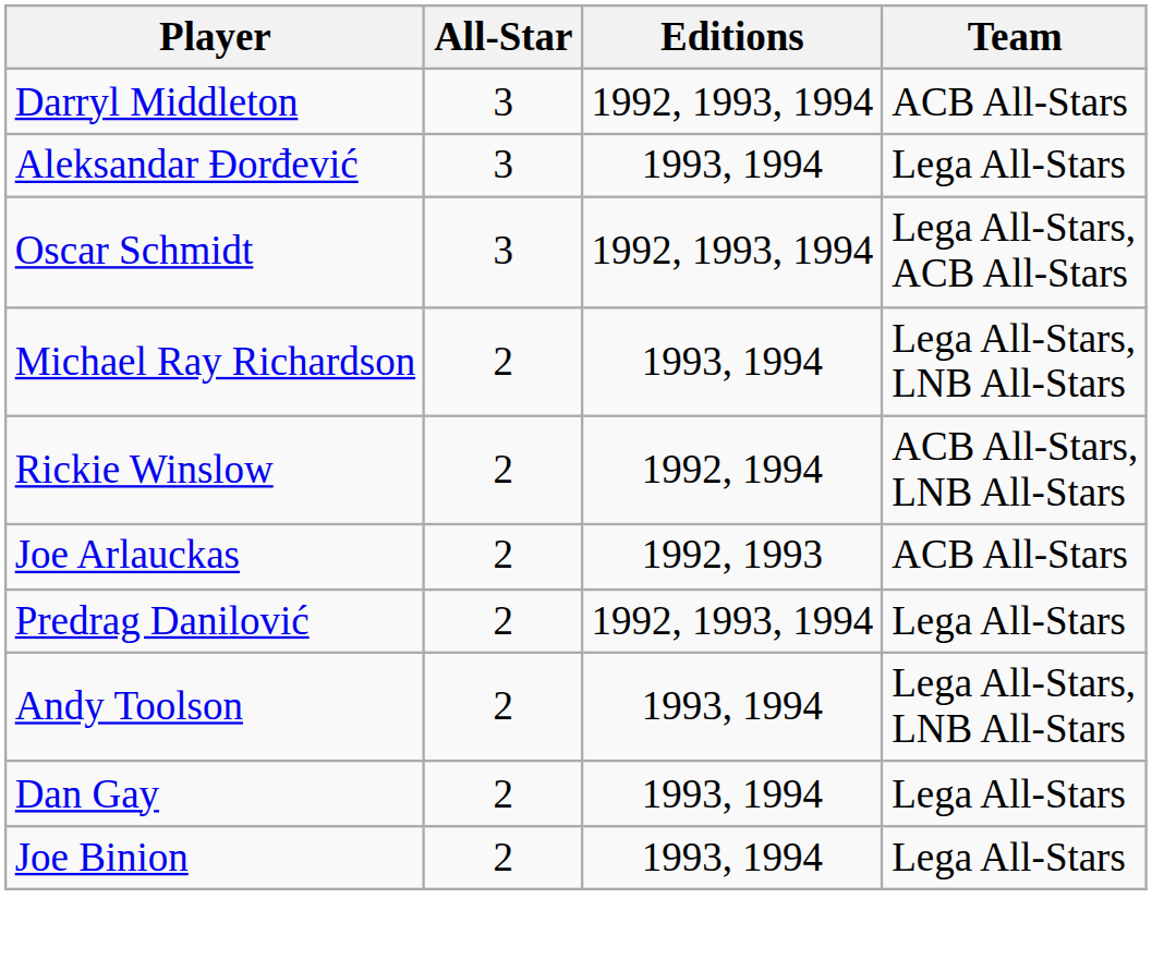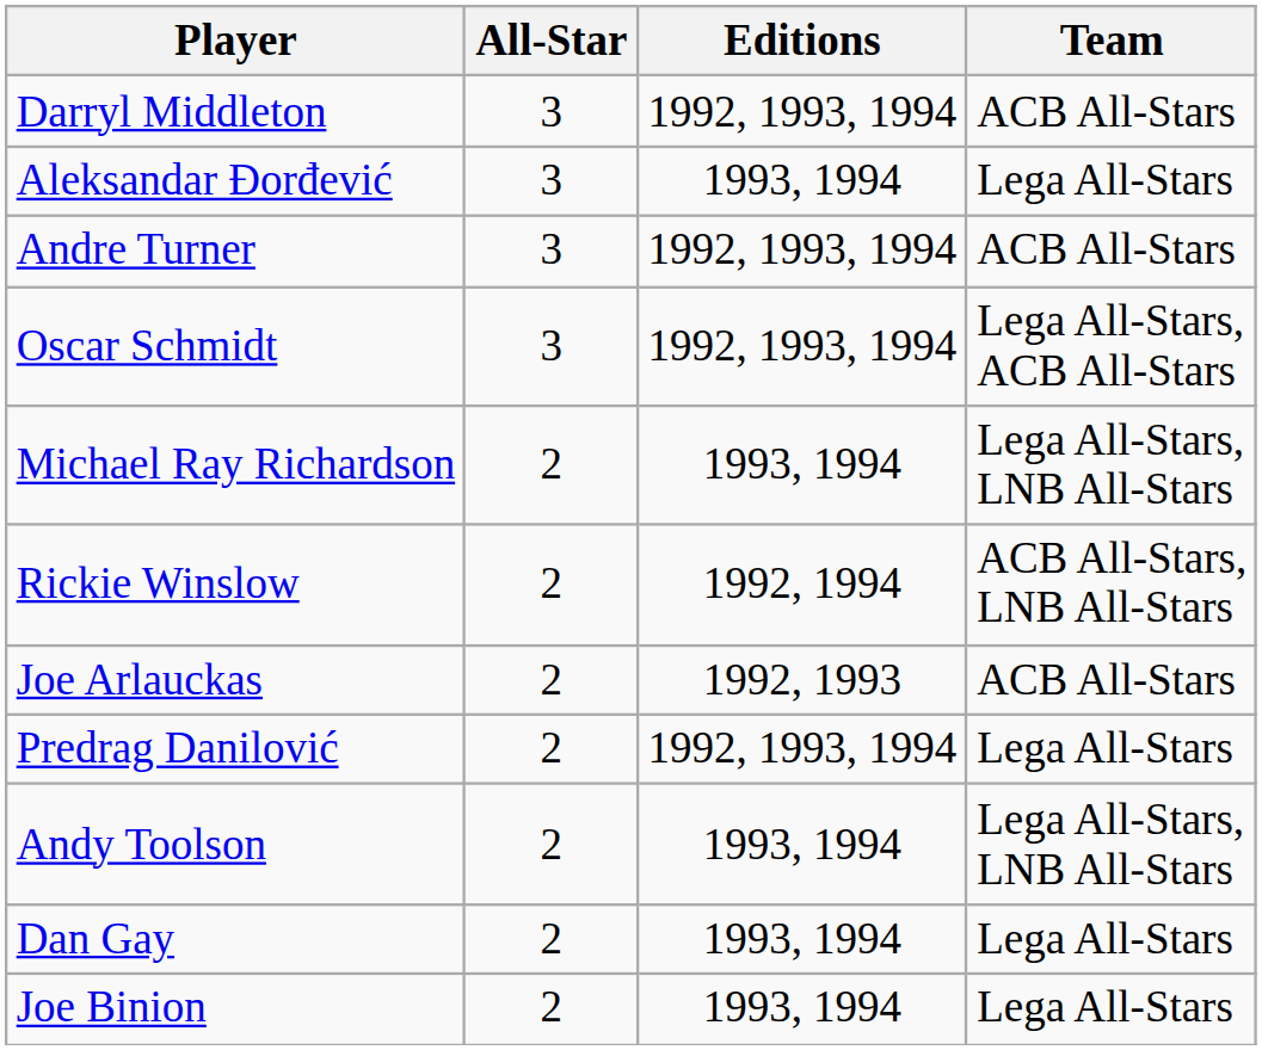 <table class="wikitable sortable">
 <tr>
 <th>Player</th>
 <th>All-Star</th>
 <th>Editions</th>
 <th>Team</th>
 </tr>
 <tr>
 <td> <a href='#'>Darryl Middleton</a></td>
 <td style="text-align:center">3</td>
 <td style="text-align:center">1992, 1993, 1994</td>
 <td>ACB All-Stars</td>
 </tr>
 <tr>
 <td> <a href='#'>Aleksandar Đorđević</a></td>
 <td style="text-align:center">3</td>
 <td style="text-align:center">1993, 1994</td>
 <td>Lega All-Stars</td>
+</tr>
+<tr>
+<td> <a href='#'>Andre Turner</a></td>
+<td style="text-align:center">3</td>
+<td style="text-align:center">1992, 1993, 1994</td>
+<td>ACB All-Stars</td>
 </tr>
 <tr>
 <td> <a href='#'>Oscar Schmidt</a></td>
 <td style="text-align:center">3</td>
 <td style="text-align:center">1992, 1993, 1994</td>
 <td>Lega All-Stars,<br>ACB All-Stars</td>
 </tr>
 <tr>
 <td> <a href='#'>Michael Ray Richardson</a></td>
 <td style="text-align:center">2</td>
 <td style="text-align:center">1993, 1994</td>
 <td>Lega All-Stars,<br>LNB All-Stars</td>
 </tr>
 <tr>
 <td> <a href='#'>Rickie Winslow</a></td>
 <td style="text-align:center">2</td>
 <td style="text-align:center">1992, 1994</td>
 <td>ACB All-Stars,<br>LNB All-Stars</td>
 </tr>
 <tr>
 <td> <a href='#'>Joe Arlauckas</a></td>
 <td style="text-align:center">2</td>
 <td style="text-align:center">1992, 1993</td>
 <td>ACB All-Stars</td>
 </tr>
 <tr>
 <td> <a href='#'>Predrag Danilović</a></td>
 <td style="text-align:center">2</td>
 <td style="text-align:center">1992, 1993, 1994</td>
 <td>Lega All-Stars</td>
 </tr>
 <tr>
 <td> <a href='#'>Andy Toolson</a></td>
 <td style="text-align:center">2</td>
 <td style="text-align:center">1993, 1994</td>
 <td>Lega All-Stars,<br>LNB All-Stars</td>
 </tr>
 <tr>
 <td>  <a href='#'>Dan Gay</a></td>
 <td style="text-align:center">2</td>
 <td style="text-align:center">1993, 1994</td>
 <td>Lega All-Stars</td>
 </tr>
 <tr>
 <td> <a href='#'>Joe Binion</a></td>
 <td style="text-align:center">2</td>
 <td style="text-align:center">1993, 1994</td>
 <td>Lega All-Stars</td>
 </tr>
 <tr>
 </tr>
 </table>
